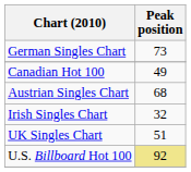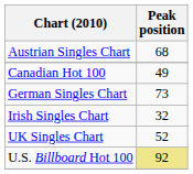 <table class="wikitable sortable">
 <tr>
 <th>Chart (2010)</th>
 <th>Peak<br>position</th>
 </tr>
 <tr>
-<td><a href='#'>German Singles Chart</a></td>
-<td align="center">73</td>
+<td><a href='#'>Austrian Singles Chart</a></td>
+<td align="center">68</td>
 </tr>
 <tr>
 </tr>
 <tr>
 <td><a href='#'>Canadian Hot 100</a></td>
 <td align="center">49</td>
 </tr>
 <tr>
-<td><a href='#'>Austrian Singles Chart</a></td>
-<td align="center">68</td>
+<td><a href='#'>German Singles Chart</a></td>
+<td align="center">73</td>
 </tr>
 <tr>
 <td><a href='#'>Irish Singles Chart</a></td>
 <td align="center">32</td>
 </tr>
 <tr>
 <td><a href='#'>UK Singles Chart</a></td>
-<td align="center">51</td>
+<td align="center">52</td>
 </tr>
 <tr>
 <td>U.S. <a href='#'><em>Billboard</em> Hot 100</a></td>
 <td align="center" style="background: khaki;">92</td>
 </tr>
 <tr>
 </tr>
 </table>
